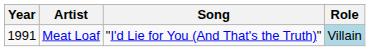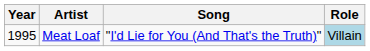 <table class="wikitable sortable">
 <tr>
 <th>Year</th>
 <th>Artist</th>
 <th>Song</th>
 <th>Role</th>
 </tr>
 <tr>
-<td>1991</td>
+<td>1995</td>
 <td><a href='#'>Meat Loaf</a></td>
 <td>"<a href='#'>I'd Lie for You (And That's the Truth)</a>"</td>
 <td style="background: lightblue;">Villain</td>
 </tr>
 </table>
